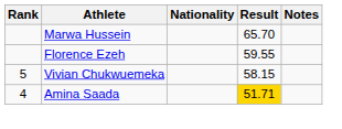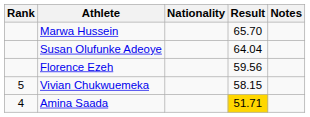 <table class="wikitable sortable" style="text-align:center">
 <tr>
 <th>Rank</th>
 <th>Athlete</th>
 <th>Nationality</th>
 <th>Result</th>
 <th>Notes</th>
 </tr>
 <tr>
 <td></td>
 <td align=left><a href='#'>Marwa Hussein</a></td>
 <td align=left></td>
 <td>65.70</td>
 <td></td>
 </tr>
 <tr>
 <td></td>
+<td align=left><a href='#'>Susan Olufunke Adeoye</a></td>
+<td align=left></td>
+<td>64.04</td>
+<td></td>
+</tr>
+<tr>
+<td></td>
 <td align=left><a href='#'>Florence Ezeh</a></td>
 <td align=left></td>
-<td>59.55</td>
+<td>59.56</td>
 <td></td>
 </tr>
 <tr>
 <td>5</td>
 <td align=left><a href='#'>Vivian Chukwuemeka</a></td>
 <td align=left></td>
 <td>58.15</td>
 <td></td>
 </tr>
 <tr>
 <td>4</td>
 <td align=left><a href='#'>Amina Saada</a></td>
 <td align=left></td>
 <td style="background: gold;">51.71</td>
 <td></td>
 </tr>
 </table>
